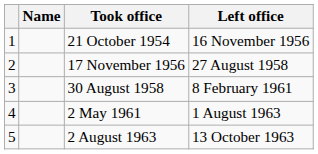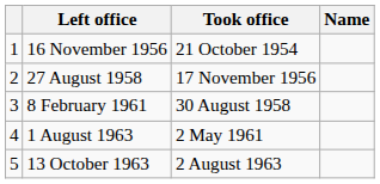 <table class="wikitable sortable">
 <tr>
 <th></th>
+<th class=unsortable>Left office</th>
+<th class=unsortable>Took office</th>
 <th>Name</th>
-<th class=unsortable>Took office</th>
-<th class=unsortable>Left office</th>
 </tr>
 <tr>
 <td>1</td>
+<td>16 November 1956</td>
+<td>21 October 1954</td>
 <td></td>
-<td>21 October 1954</td>
-<td>16 November 1956</td>
 </tr>
 <tr>
 <td>2</td>
+<td>27 August 1958</td>
+<td>17 November 1956</td>
 <td></td>
-<td>17 November 1956</td>
-<td>27 August 1958</td>
 </tr>
 <tr>
 <td>3</td>
+<td>8 February 1961</td>
+<td>30 August 1958</td>
 <td></td>
-<td>30 August 1958</td>
-<td>8 February 1961</td>
 </tr>
 <tr>
 <td>4</td>
+<td>1 August 1963</td>
+<td>2 May 1961</td>
 <td></td>
-<td>2 May 1961</td>
-<td>1 August 1963</td>
 </tr>
 <tr>
 <td>5</td>
+<td>13 October 1963</td>
+<td>2 August 1963</td>
 <td></td>
-<td>2 August 1963</td>
-<td>13 October 1963</td>
 </tr>
 </table>
